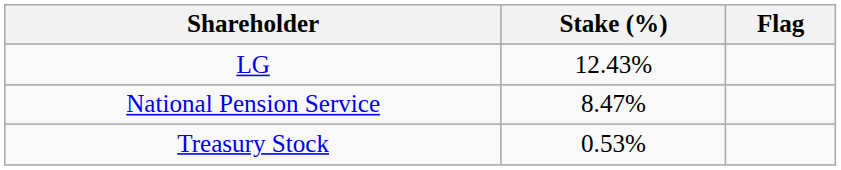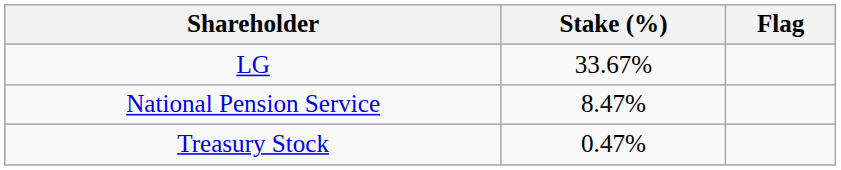 <table class="wikitable" style="text-align:center; width:60%;">
 <tr>
 <th>Shareholder</th>
 <th>Stake (%)</th>
 <th>Flag</th>
 </tr>
 <tr>
 <td><a href='#'>LG</a></td>
-<td>12.43%</td>
+<td>33.67%</td>
 <td></td>
 </tr>
 <tr>
 <td><a href='#'>National Pension Service</a></td>
 <td>8.47%</td>
 <td></td>
 </tr>
 <tr>
 <td><a href='#'>Treasury Stock</a></td>
-<td>0.53%</td>
+<td>0.47%</td>
 <td></td>
 </tr>
 </table>
